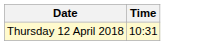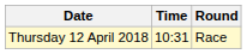 <table class="wikitable">
 <tr>
 <th>Date</th>
 <th>Time</th>
+<th>Round</th>
 </tr>
 <tr>
 <td style=background:lemonchiffon>Thursday 12 April 2018</td>
 <td style=background:lemonchiffon>10:31</td>
+<td style=background:lemonchiffon>Race</td>
 </tr>
 </table>
